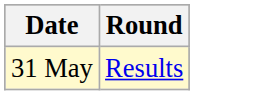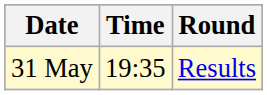 <table class="wikitable">
 <tr>
 <th>Date</th>
+<th>Time</th>
 <th>Round</th>
 </tr>
 <tr style=background:lemonchiffon>
 <td>31 May</td>
+<td>19:35</td>
 <td><a href='#'>Results</a></td>
 </tr>
 </table>
